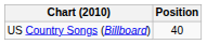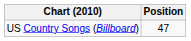 <table class="wikitable sortable">
 <tr>
 <th scope="col">Chart (2010)</th>
 <th scope="col">Position</th>
 </tr>
 <tr>
 <td>US <a href='#'>Country Songs</a> (<em><a href='#'>Billboard</a></em>)</td>
-<td align="center">40</td>
+<td align="center">47</td>
 </tr>
 </table>
